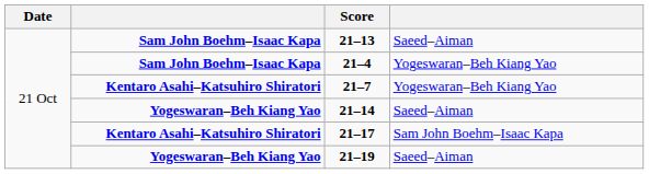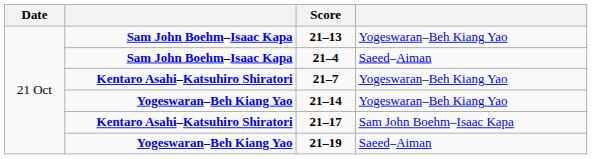 <table class="wikitable" style="text-align: center; font-size:90% ">
 <tr>
 <th width="60">Date</th>
 <th align="right" width="250"></th>
 <th width="60">Score</th>
 <th align="left" width="250"></th>
 </tr>
 <tr>
 <td rowspan=6>21 Oct</td>
 <td align=right><strong><a href='#'>Sam John Boehm</a>–<a href='#'>Isaac Kapa</a> </strong></td>
 <td align=center><strong>21–13</strong></td>
-<td align=left> <a href='#'>Saeed</a>–<a href='#'>Aiman</a></td>
+<td align=left> <a href='#'>Yogeswaran</a>–<a href='#'>Beh Kiang Yao</a></td>
 </tr>
 <tr>
 <td align=right><strong><a href='#'>Sam John Boehm</a>–<a href='#'>Isaac Kapa</a> </strong></td>
 <td align=center><strong>21–4</strong></td>
-<td align=left> <a href='#'>Yogeswaran</a>–<a href='#'>Beh Kiang Yao</a></td>
+<td align=left> <a href='#'>Saeed</a>–<a href='#'>Aiman</a></td>
 </tr>
 <tr>
 <td align=right><strong><a href='#'>Kentaro Asahi</a>–<a href='#'>Katsuhiro Shiratori</a> </strong></td>
 <td align=center><strong>21–7</strong></td>
 <td align=left> <a href='#'>Yogeswaran</a>–<a href='#'>Beh Kiang Yao</a></td>
 </tr>
 <tr>
 <td align=right><strong><a href='#'>Yogeswaran</a>–<a href='#'>Beh Kiang Yao</a> </strong></td>
 <td align=center><strong>21–14</strong></td>
-<td align=left> <a href='#'>Saeed</a>–<a href='#'>Aiman</a></td>
+<td align=left> <a href='#'>Yogeswaran</a>–<a href='#'>Beh Kiang Yao</a></td>
 </tr>
 <tr>
 <td align=right><strong><a href='#'>Kentaro Asahi</a>–<a href='#'>Katsuhiro Shiratori</a> </strong></td>
 <td align=center><strong>21–17</strong></td>
 <td align=left> <a href='#'>Sam John Boehm</a>–<a href='#'>Isaac Kapa</a></td>
 </tr>
 <tr>
 <td align=right><strong><a href='#'>Yogeswaran</a>–<a href='#'>Beh Kiang Yao</a> </strong></td>
 <td align=center><strong>21–19</strong></td>
 <td align=left> <a href='#'>Saeed</a>–<a href='#'>Aiman</a></td>
 </tr>
 </table>
